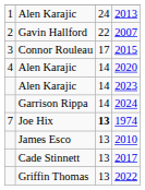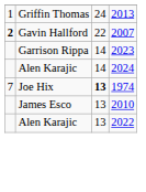 <table class="wikitable">
 <tr>
 </tr>
 <tr>
 <td>1</td>
-<td>Alen Karajic</td>
+<td>Griffin Thomas</td>
 <td>24</td>
 <td><a href='#'>2013</a></td>
 </tr>
 <tr>
-<td>2</td>
+<td><strong>2</strong></td>
 <td>Gavin Hallford</td>
 <td>22</td>
 <td><a href='#'>2007</a></td>
 </tr>
 <tr>
-<td>3</td>
-<td>Connor Rouleau</td>
-<td>17</td>
-<td><a href='#'>2015</a></td>
-</tr>
-<tr>
-<td>4</td>
-<td>Alen Karajic</td>
-<td>14</td>
-<td><a href='#'>2020</a></td>
-</tr>
-<tr>
 <td></td>
-<td>Alen Karajic</td>
+<td>Garrison Rippa</td>
 <td>14</td>
 <td><a href='#'>2023</a></td>
 </tr>
 <tr>
 <td></td>
-<td>Garrison Rippa</td>
+<td>Alen Karajic</td>
 <td>14</td>
 <td><a href='#'>2024</a></td>
 </tr>
 <tr>
 <td>7</td>
 <td>Joe Hix</td>
 <td><strong>13</strong></td>
 <td><a href='#'>1974</a></td>
 </tr>
 <tr>
 <td></td>
 <td>James Esco</td>
 <td>13</td>
 <td><a href='#'>2010</a></td>
 </tr>
 <tr>
 <td></td>
-<td>Cade Stinnett</td>
-<td>13</td>
-<td><a href='#'>2017</a></td>
-</tr>
-<tr>
-<td></td>
-<td>Griffin Thomas</td>
+<td>Alen Karajic</td>
 <td>13</td>
 <td><a href='#'>2022</a></td>
 </tr>
 </table>
